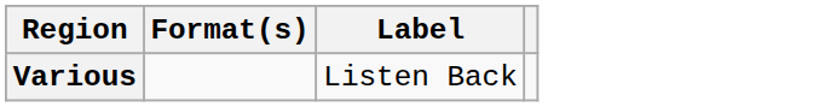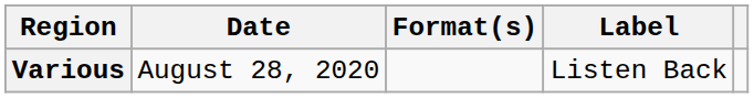 <table class="wikitable plainrowheaders">
 <tr>
 <th scope="col">Region</th>
+<th scope="col">Date</th>
 <th scope="col">Format(s)</th>
 <th scope="col">Label</th>
 <th scope="col"></th>
 </tr>
 <tr>
 <th scope="row">Various</th>
+<td>August 28, 2020</td>
 <td></td>
 <td>Listen Back</td>
 <td></td>
 </tr>
 </table>
